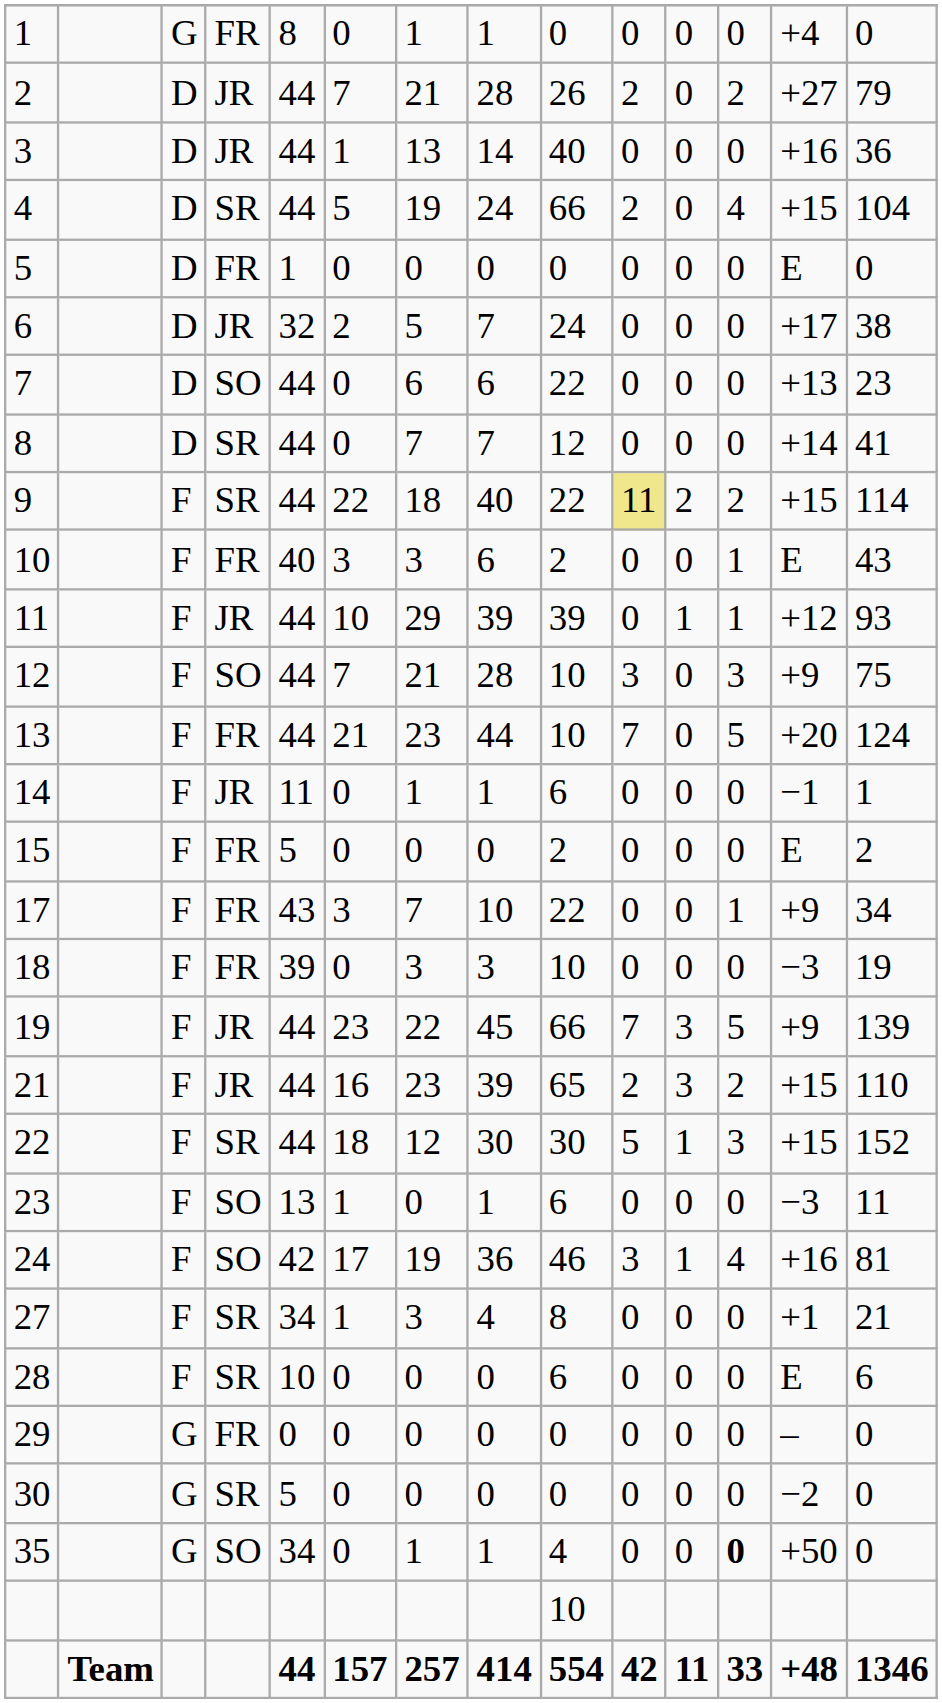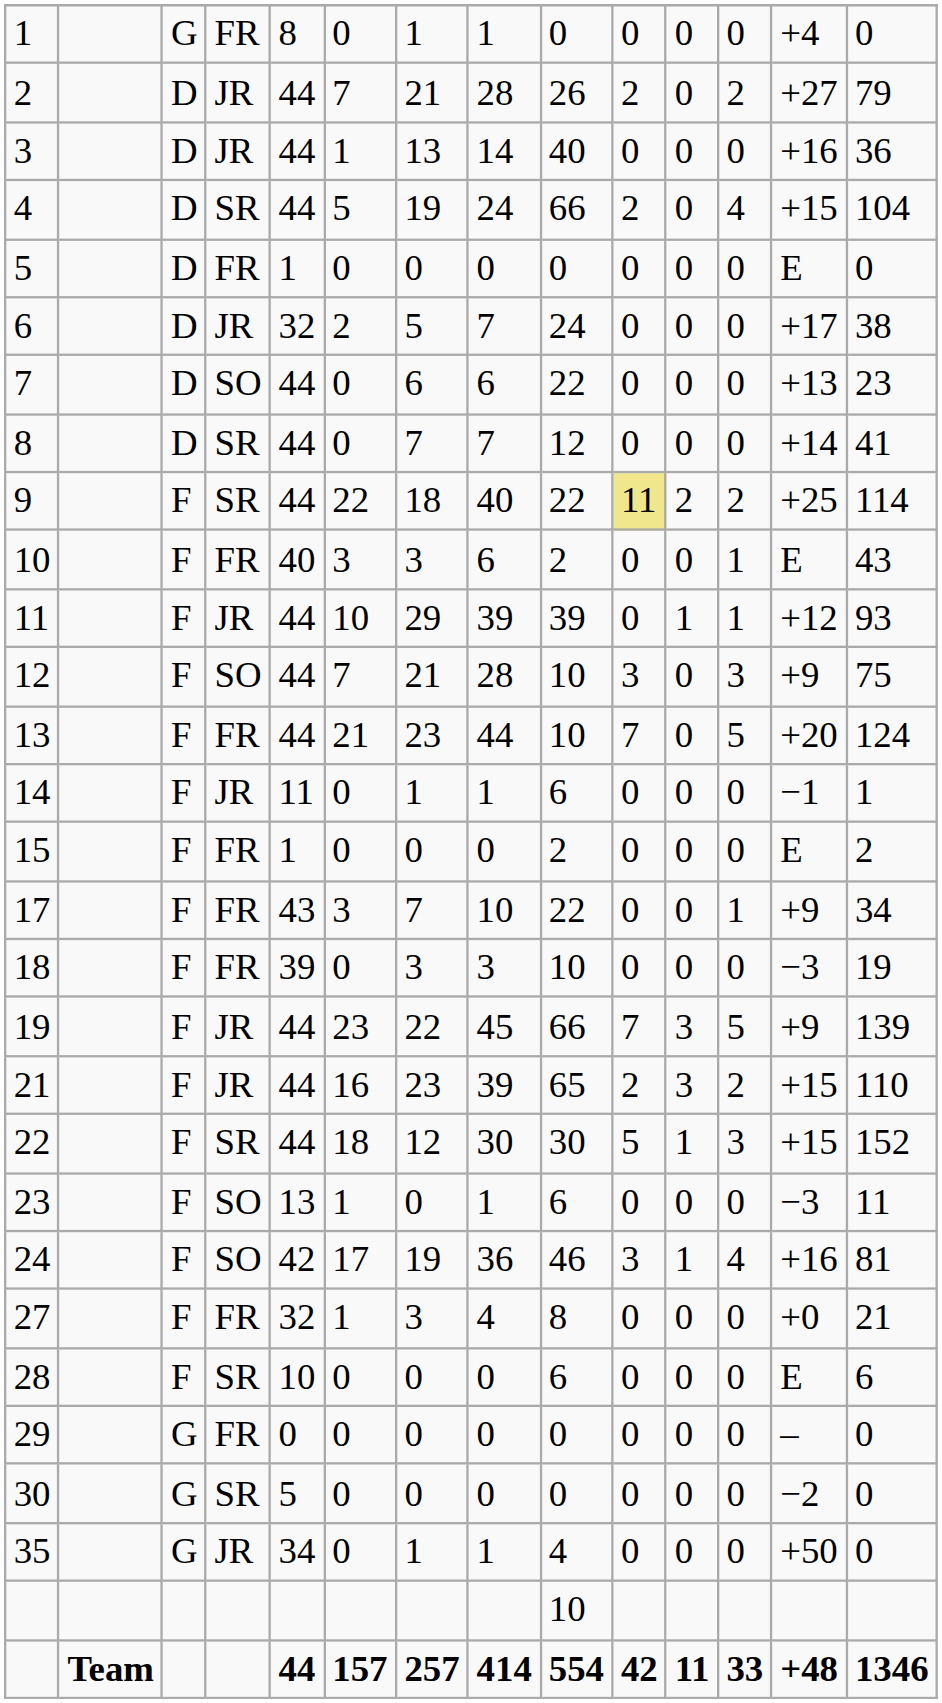 <table class="wikitable sortable">
 <tr>
 </tr>
 <tr>
 <td>1</td>
 <td></td>
 <td>G</td>
 <td>FR</td>
 <td>8</td>
 <td>0</td>
 <td>1</td>
 <td>1</td>
 <td>0</td>
 <td>0</td>
 <td>0</td>
 <td>0</td>
 <td>+4</td>
 <td>0</td>
 </tr>
 <tr>
 <td>2</td>
 <td></td>
 <td>D</td>
 <td>JR</td>
 <td>44</td>
 <td>7</td>
 <td>21</td>
 <td>28</td>
 <td>26</td>
 <td>2</td>
 <td>0</td>
 <td>2</td>
 <td>+27</td>
 <td>79</td>
 </tr>
 <tr>
 <td>3</td>
 <td></td>
 <td>D</td>
 <td>JR</td>
 <td>44</td>
 <td>1</td>
 <td>13</td>
 <td>14</td>
 <td>40</td>
 <td>0</td>
 <td>0</td>
 <td>0</td>
 <td>+16</td>
 <td>36</td>
 </tr>
 <tr>
 <td>4</td>
 <td></td>
 <td>D</td>
 <td>SR</td>
 <td>44</td>
 <td>5</td>
 <td>19</td>
 <td>24</td>
 <td>66</td>
 <td>2</td>
 <td>0</td>
 <td>4</td>
 <td>+15</td>
 <td>104</td>
 </tr>
 <tr>
 <td>5</td>
 <td></td>
 <td>D</td>
 <td>FR</td>
 <td>1</td>
 <td>0</td>
 <td>0</td>
 <td>0</td>
 <td>0</td>
 <td>0</td>
 <td>0</td>
 <td>0</td>
 <td>E</td>
 <td>0</td>
 </tr>
 <tr>
 <td>6</td>
 <td></td>
 <td>D</td>
 <td>JR</td>
 <td>32</td>
 <td>2</td>
 <td>5</td>
 <td>7</td>
 <td>24</td>
 <td>0</td>
 <td>0</td>
 <td>0</td>
 <td>+17</td>
 <td>38</td>
 </tr>
 <tr>
 <td>7</td>
 <td></td>
 <td>D</td>
 <td>SO</td>
 <td>44</td>
 <td>0</td>
 <td>6</td>
 <td>6</td>
 <td>22</td>
 <td>0</td>
 <td>0</td>
 <td>0</td>
 <td>+13</td>
 <td>23</td>
 </tr>
 <tr>
 <td>8</td>
 <td></td>
 <td>D</td>
 <td>SR</td>
 <td>44</td>
 <td>0</td>
 <td>7</td>
 <td>7</td>
 <td>12</td>
 <td>0</td>
 <td>0</td>
 <td>0</td>
 <td>+14</td>
 <td>41</td>
 </tr>
 <tr>
 <td>9</td>
 <td></td>
 <td>F</td>
 <td>SR</td>
 <td>44</td>
 <td>22</td>
 <td>18</td>
 <td>40</td>
 <td>22</td>
 <td style="background: khaki;">11</td>
 <td>2</td>
 <td>2</td>
-<td>+15</td>
+<td>+25</td>
 <td>114</td>
 </tr>
 <tr>
 <td>10</td>
 <td></td>
 <td>F</td>
 <td>FR</td>
 <td>40</td>
 <td>3</td>
 <td>3</td>
 <td>6</td>
 <td>2</td>
 <td>0</td>
 <td>0</td>
 <td>1</td>
 <td>E</td>
 <td>43</td>
 </tr>
 <tr>
 <td>11</td>
 <td></td>
 <td>F</td>
 <td>JR</td>
 <td>44</td>
 <td>10</td>
 <td>29</td>
 <td>39</td>
 <td>39</td>
 <td>0</td>
 <td>1</td>
 <td>1</td>
 <td>+12</td>
 <td>93</td>
 </tr>
 <tr>
 <td>12</td>
 <td></td>
 <td>F</td>
 <td>SO</td>
 <td>44</td>
 <td>7</td>
 <td>21</td>
 <td>28</td>
 <td>10</td>
 <td>3</td>
 <td>0</td>
 <td>3</td>
 <td>+9</td>
 <td>75</td>
 </tr>
 <tr>
 <td>13</td>
 <td></td>
 <td>F</td>
 <td>FR</td>
 <td>44</td>
 <td>21</td>
 <td>23</td>
 <td>44</td>
 <td>10</td>
 <td>7</td>
 <td>0</td>
 <td>5</td>
 <td>+20</td>
 <td>124</td>
 </tr>
 <tr>
 <td>14</td>
 <td></td>
 <td>F</td>
 <td>JR</td>
 <td>11</td>
 <td>0</td>
 <td>1</td>
 <td>1</td>
 <td>6</td>
 <td>0</td>
 <td>0</td>
 <td>0</td>
 <td>−1</td>
 <td>1</td>
 </tr>
 <tr>
 <td>15</td>
 <td></td>
 <td>F</td>
 <td>FR</td>
-<td>5</td>
+<td>1</td>
 <td>0</td>
 <td>0</td>
 <td>0</td>
 <td>2</td>
 <td>0</td>
 <td>0</td>
 <td>0</td>
 <td>E</td>
 <td>2</td>
 </tr>
 <tr>
 <td>17</td>
 <td></td>
 <td>F</td>
 <td>FR</td>
 <td>43</td>
 <td>3</td>
 <td>7</td>
 <td>10</td>
 <td>22</td>
 <td>0</td>
 <td>0</td>
 <td>1</td>
 <td>+9</td>
 <td>34</td>
 </tr>
 <tr>
 <td>18</td>
 <td></td>
 <td>F</td>
 <td>FR</td>
 <td>39</td>
 <td>0</td>
 <td>3</td>
 <td>3</td>
 <td>10</td>
 <td>0</td>
 <td>0</td>
 <td>0</td>
 <td>−3</td>
 <td>19</td>
 </tr>
 <tr>
 <td>19</td>
 <td></td>
 <td>F</td>
 <td>JR</td>
 <td>44</td>
 <td>23</td>
 <td>22</td>
 <td>45</td>
 <td>66</td>
 <td>7</td>
 <td>3</td>
 <td>5</td>
 <td>+9</td>
 <td>139</td>
 </tr>
 <tr>
 <td>21</td>
 <td></td>
 <td>F</td>
 <td>JR</td>
 <td>44</td>
 <td>16</td>
 <td>23</td>
 <td>39</td>
 <td>65</td>
 <td>2</td>
 <td>3</td>
 <td>2</td>
 <td>+15</td>
 <td>110</td>
 </tr>
 <tr>
 <td>22</td>
 <td></td>
 <td>F</td>
 <td>SR</td>
 <td>44</td>
 <td>18</td>
 <td>12</td>
 <td>30</td>
 <td>30</td>
 <td>5</td>
 <td>1</td>
 <td>3</td>
 <td>+15</td>
 <td>152</td>
 </tr>
 <tr>
 <td>23</td>
 <td></td>
 <td>F</td>
 <td>SO</td>
 <td>13</td>
 <td>1</td>
 <td>0</td>
 <td>1</td>
 <td>6</td>
 <td>0</td>
 <td>0</td>
 <td>0</td>
 <td>−3</td>
 <td>11</td>
 </tr>
 <tr>
 <td>24</td>
 <td></td>
 <td>F</td>
 <td>SO</td>
 <td>42</td>
 <td>17</td>
 <td>19</td>
 <td>36</td>
 <td>46</td>
 <td>3</td>
 <td>1</td>
 <td>4</td>
 <td>+16</td>
 <td>81</td>
 </tr>
 <tr>
 <td>27</td>
 <td></td>
 <td>F</td>
-<td>SR</td>
-<td>34</td>
+<td>FR</td>
+<td>32</td>
 <td>1</td>
 <td>3</td>
 <td>4</td>
 <td>8</td>
 <td>0</td>
 <td>0</td>
 <td>0</td>
-<td>+1</td>
+<td>+0</td>
 <td>21</td>
 </tr>
 <tr>
 <td>28</td>
 <td></td>
 <td>F</td>
 <td>SR</td>
 <td>10</td>
 <td>0</td>
 <td>0</td>
 <td>0</td>
 <td>6</td>
 <td>0</td>
 <td>0</td>
 <td>0</td>
 <td>E</td>
 <td>6</td>
 </tr>
 <tr>
 <td>29</td>
 <td></td>
 <td>G</td>
 <td>FR</td>
 <td>0</td>
 <td>0</td>
 <td>0</td>
 <td>0</td>
 <td>0</td>
 <td>0</td>
 <td>0</td>
 <td>0</td>
 <td>–</td>
 <td>0</td>
 </tr>
 <tr>
 <td>30</td>
 <td></td>
 <td>G</td>
 <td>SR</td>
 <td>5</td>
 <td>0</td>
 <td>0</td>
 <td>0</td>
 <td>0</td>
 <td>0</td>
 <td>0</td>
 <td>0</td>
 <td>−2</td>
 <td>0</td>
 </tr>
 <tr>
 <td>35</td>
 <td></td>
 <td>G</td>
-<td>SO</td>
+<td>JR</td>
 <td>34</td>
 <td>0</td>
 <td>1</td>
 <td>1</td>
 <td>4</td>
 <td>0</td>
 <td>0</td>
-<td><strong>0</strong></td>
+<td>0</td>
 <td>+50</td>
 <td>0</td>
 </tr>
 <tr>
 <td></td>
 <td></td>
 <td></td>
 <td></td>
 <td></td>
 <td></td>
 <td></td>
 <td></td>
 <td>10</td>
 <td></td>
 <td></td>
 <td></td>
 <td></td>
 <td></td>
 </tr>
 <tr class="sortbottom">
 <td></td>
 <td><strong>Team</strong></td>
 <td></td>
 <td></td>
 <td><strong>44</strong></td>
 <td><strong>157</strong></td>
 <td><strong>257</strong></td>
 <td><strong>414</strong></td>
 <td><strong>554</strong></td>
 <td><strong>42</strong></td>
 <td><strong>11</strong></td>
 <td><strong>33</strong></td>
 <td><strong>+48</strong></td>
 <td><strong>1346</strong></td>
 </tr>
 </table>
